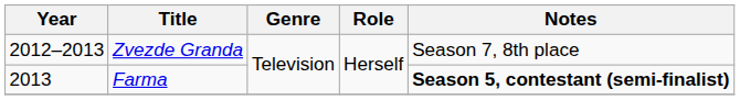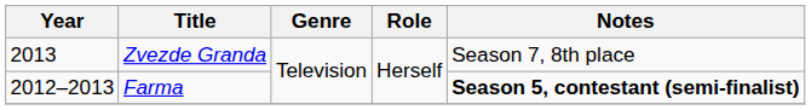 <table class="wikitable">
 <tr>
 <th>Year</th>
 <th>Title</th>
 <th>Genre</th>
 <th>Role</th>
 <th>Notes</th>
 </tr>
 <tr>
-<td>2012–2013</td>
+<td>2013</td>
 <td><em><a href='#'>Zvezde Granda</a></em></td>
 <td rowspan="2">Television</td>
 <td rowspan="2">Herself</td>
 <td>Season 7, 8th place</td>
 </tr>
 <tr>
-<td>2013</td>
+<td>2012–2013</td>
 <td><em><a href='#'>Farma</a></em></td>
 <td><strong>Season 5, contestant (semi-finalist)</strong></td>
 </tr>
 <tr>
 </tr>
 </table>
